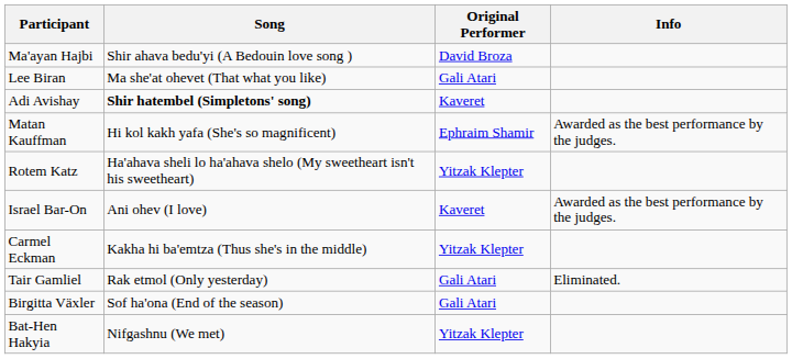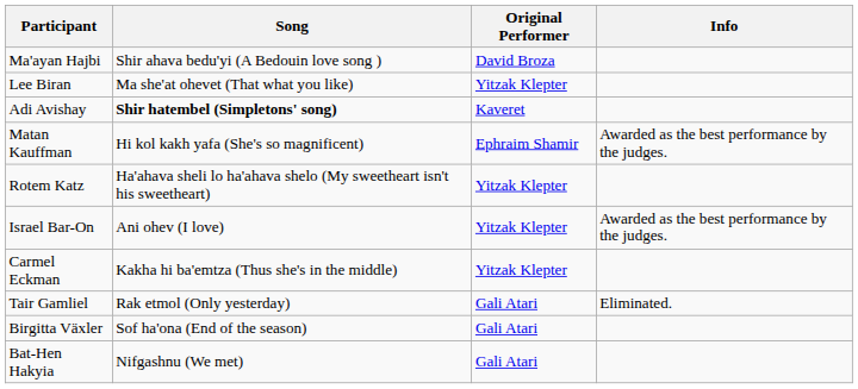 <table class="wikitable">
 <tr>
 <th>Participant</th>
 <th>Song</th>
 <th>Original Performer</th>
 <th>Info</th>
 </tr>
 <tr>
 <td>Ma'ayan Hajbi</td>
 <td>Shir ahava bedu'yi (A Bedouin love song )</td>
 <td><a href='#'>David Broza</a></td>
 <td></td>
 </tr>
 <tr>
 <td>Lee Biran</td>
 <td>Ma she'at ohevet (That what you like)</td>
-<td><a href='#'>Gali Atari</a></td>
+<td><a href='#'>Yitzak Klepter</a></td>
 <td></td>
 </tr>
 <tr>
 <td>Adi Avishay</td>
 <td><strong>Shir hatembel (Simpletons' song)</strong></td>
 <td><a href='#'>Kaveret</a></td>
 <td></td>
 </tr>
 <tr>
 <td>Matan Kauffman</td>
 <td>Hi kol kakh yafa (She's so magnificent)</td>
 <td><a href='#'>Ephraim Shamir</a></td>
 <td>Awarded as the best performance by the judges.</td>
 </tr>
 <tr>
 <td>Rotem Katz</td>
 <td>Ha'ahava sheli lo ha'ahava shelo (My sweetheart isn't his sweetheart)</td>
 <td><a href='#'>Yitzak Klepter</a></td>
 <td></td>
 </tr>
 <tr>
 <td>Israel Bar-On</td>
 <td>Ani ohev (I love)</td>
-<td><a href='#'>Kaveret</a></td>
+<td><a href='#'>Yitzak Klepter</a></td>
 <td>Awarded as the best performance by the judges.</td>
 </tr>
 <tr>
 <td>Carmel Eckman</td>
 <td>Kakha hi ba'emtza (Thus she's in the middle)</td>
 <td><a href='#'>Yitzak Klepter</a></td>
 <td></td>
 </tr>
 <tr>
 <td>Tair Gamliel</td>
 <td>Rak etmol (Only yesterday)</td>
 <td><a href='#'>Gali Atari</a></td>
 <td>Eliminated.</td>
 </tr>
 <tr>
 <td>Birgitta Växler</td>
 <td>Sof ha'ona (End of the season)</td>
 <td><a href='#'>Gali Atari</a></td>
 <td></td>
 </tr>
 <tr>
 <td>Bat-Hen Hakyia</td>
 <td>Nifgashnu (We met)</td>
-<td><a href='#'>Yitzak Klepter</a></td>
+<td><a href='#'>Gali Atari</a></td>
 <td></td>
 </tr>
 </table>
